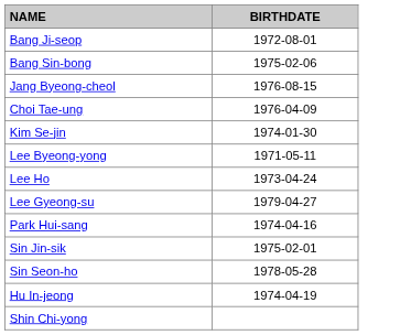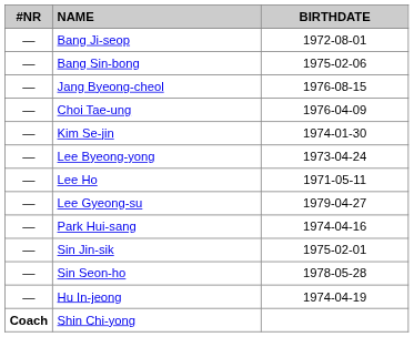 <table border="1" cellspacing="2" cellpadding="5" style="border-collapse: collapse; font-size: 90%;">
 <tr style="background: #cccccc">
+<th>#NR</th>
 <th style="text-align: left; width: 16em">NAME</th>
 <th style="width: 11em">BIRTHDATE</th>
 </tr>
 <tr>
+<td align="center">—</td>
 <td><a href='#'>Bang Ji-seop</a></td>
 <td align="center">1972-08-01</td>
 </tr>
 <tr>
+<td align="center">—</td>
 <td><a href='#'>Bang Sin-bong</a></td>
 <td align="center">1975-02-06</td>
 </tr>
 <tr>
+<td align="center">—</td>
 <td><a href='#'>Jang Byeong-cheol</a></td>
 <td align="center">1976-08-15</td>
 </tr>
 <tr>
+<td align="center">—</td>
 <td><a href='#'>Choi Tae-ung</a></td>
 <td align="center">1976-04-09</td>
 </tr>
 <tr>
+<td align="center">—</td>
 <td><a href='#'>Kim Se-jin</a></td>
 <td align="center">1974-01-30</td>
 </tr>
 <tr>
+<td align="center">—</td>
 <td><a href='#'>Lee Byeong-yong</a></td>
+<td align="center">1973-04-24</td>
+</tr>
+<tr>
+<td align="center">—</td>
+<td><a href='#'>Lee Ho</a></td>
 <td align="center">1971-05-11</td>
 </tr>
 <tr>
-<td><a href='#'>Lee Ho</a></td>
-<td align="center">1973-04-24</td>
-</tr>
-<tr>
+<td align="center">—</td>
 <td><a href='#'>Lee Gyeong-su</a></td>
 <td align="center">1979-04-27</td>
 </tr>
 <tr>
+<td align="center">—</td>
 <td><a href='#'>Park Hui-sang</a></td>
 <td align="center">1974-04-16</td>
 </tr>
 <tr>
+<td align="center">—</td>
 <td><a href='#'>Sin Jin-sik</a></td>
 <td align="center">1975-02-01</td>
 </tr>
 <tr>
+<td align="center">—</td>
 <td><a href='#'>Sin Seon-ho</a></td>
 <td align="center">1978-05-28</td>
 </tr>
 <tr>
+<td align="center">—</td>
 <td><a href='#'>Hu In-jeong</a></td>
 <td align="center">1974-04-19</td>
 </tr>
 <tr>
+<td align="center"><strong>Coach</strong></td>
 <td><a href='#'>Shin Chi-yong</a></td>
 <td align="center"></td>
 </tr>
 </table>
